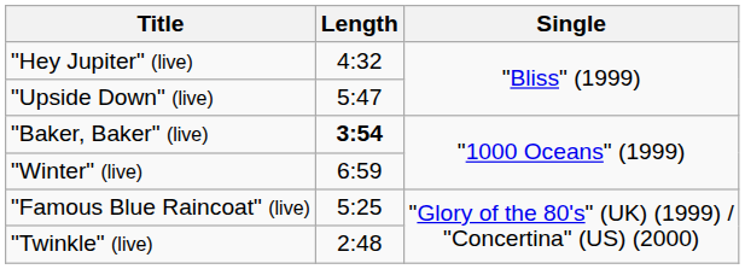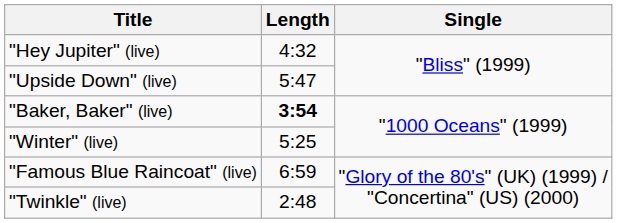 <table class="wikitable">
 <tr>
 <th>Title</th>
 <th>Length</th>
 <th>Single</th>
 </tr>
 <tr>
 <td>"Hey Jupiter" <small>(live)</small></td>
 <td align="center">4:32</td>
 <td rowspan="2" align="center">"<a href='#'>Bliss</a>" (1999)</td>
 </tr>
 <tr>
 <td>"Upside Down" <small>(live)</small></td>
 <td align="center">5:47</td>
 </tr>
 <tr>
 <td>"Baker, Baker" <small>(live)</small></td>
 <td align="center"><strong>3:54</strong></td>
 <td rowspan="2" align="center">"<a href='#'>1000 Oceans</a>" (1999)</td>
 </tr>
 <tr>
 <td>"Winter" <small>(live)</small></td>
-<td align="center">6:59</td>
+<td align="center">5:25</td>
 </tr>
 <tr>
 <td>"Famous Blue Raincoat" <small>(live)</small></td>
-<td align="center">5:25</td>
+<td align="center">6:59</td>
 <td rowspan="2" align="center">"<a href='#'>Glory of the 80's</a>" (UK) (1999) /<br>"Concertina" (US) (2000)</td>
 </tr>
 <tr>
 <td>"Twinkle" <small>(live)</small></td>
 <td align="center">2:48</td>
 </tr>
 </table>
